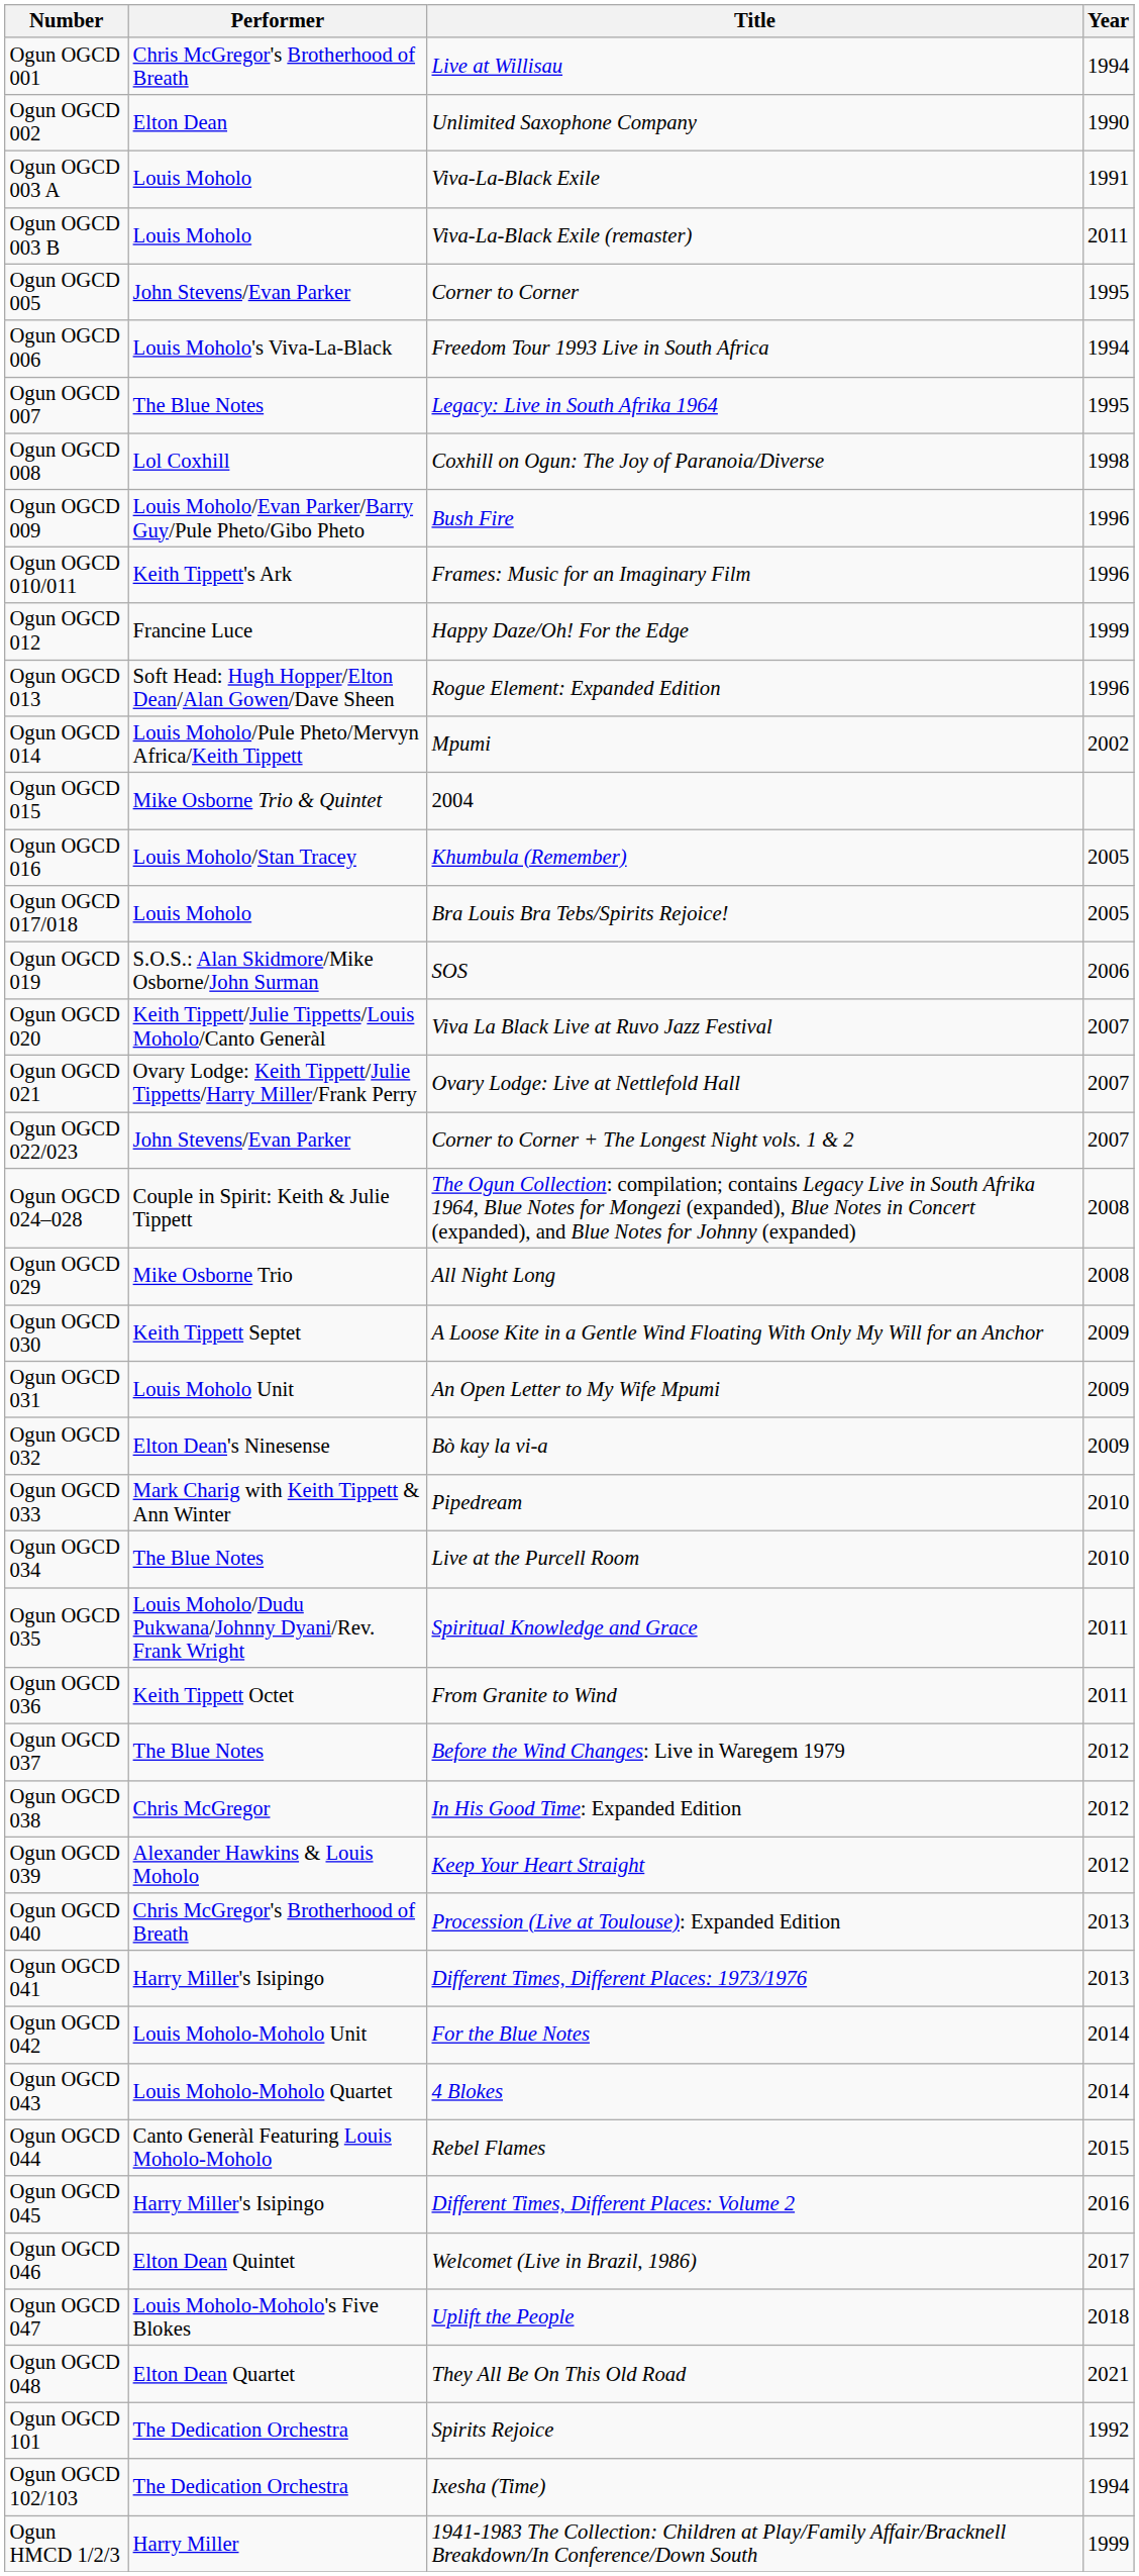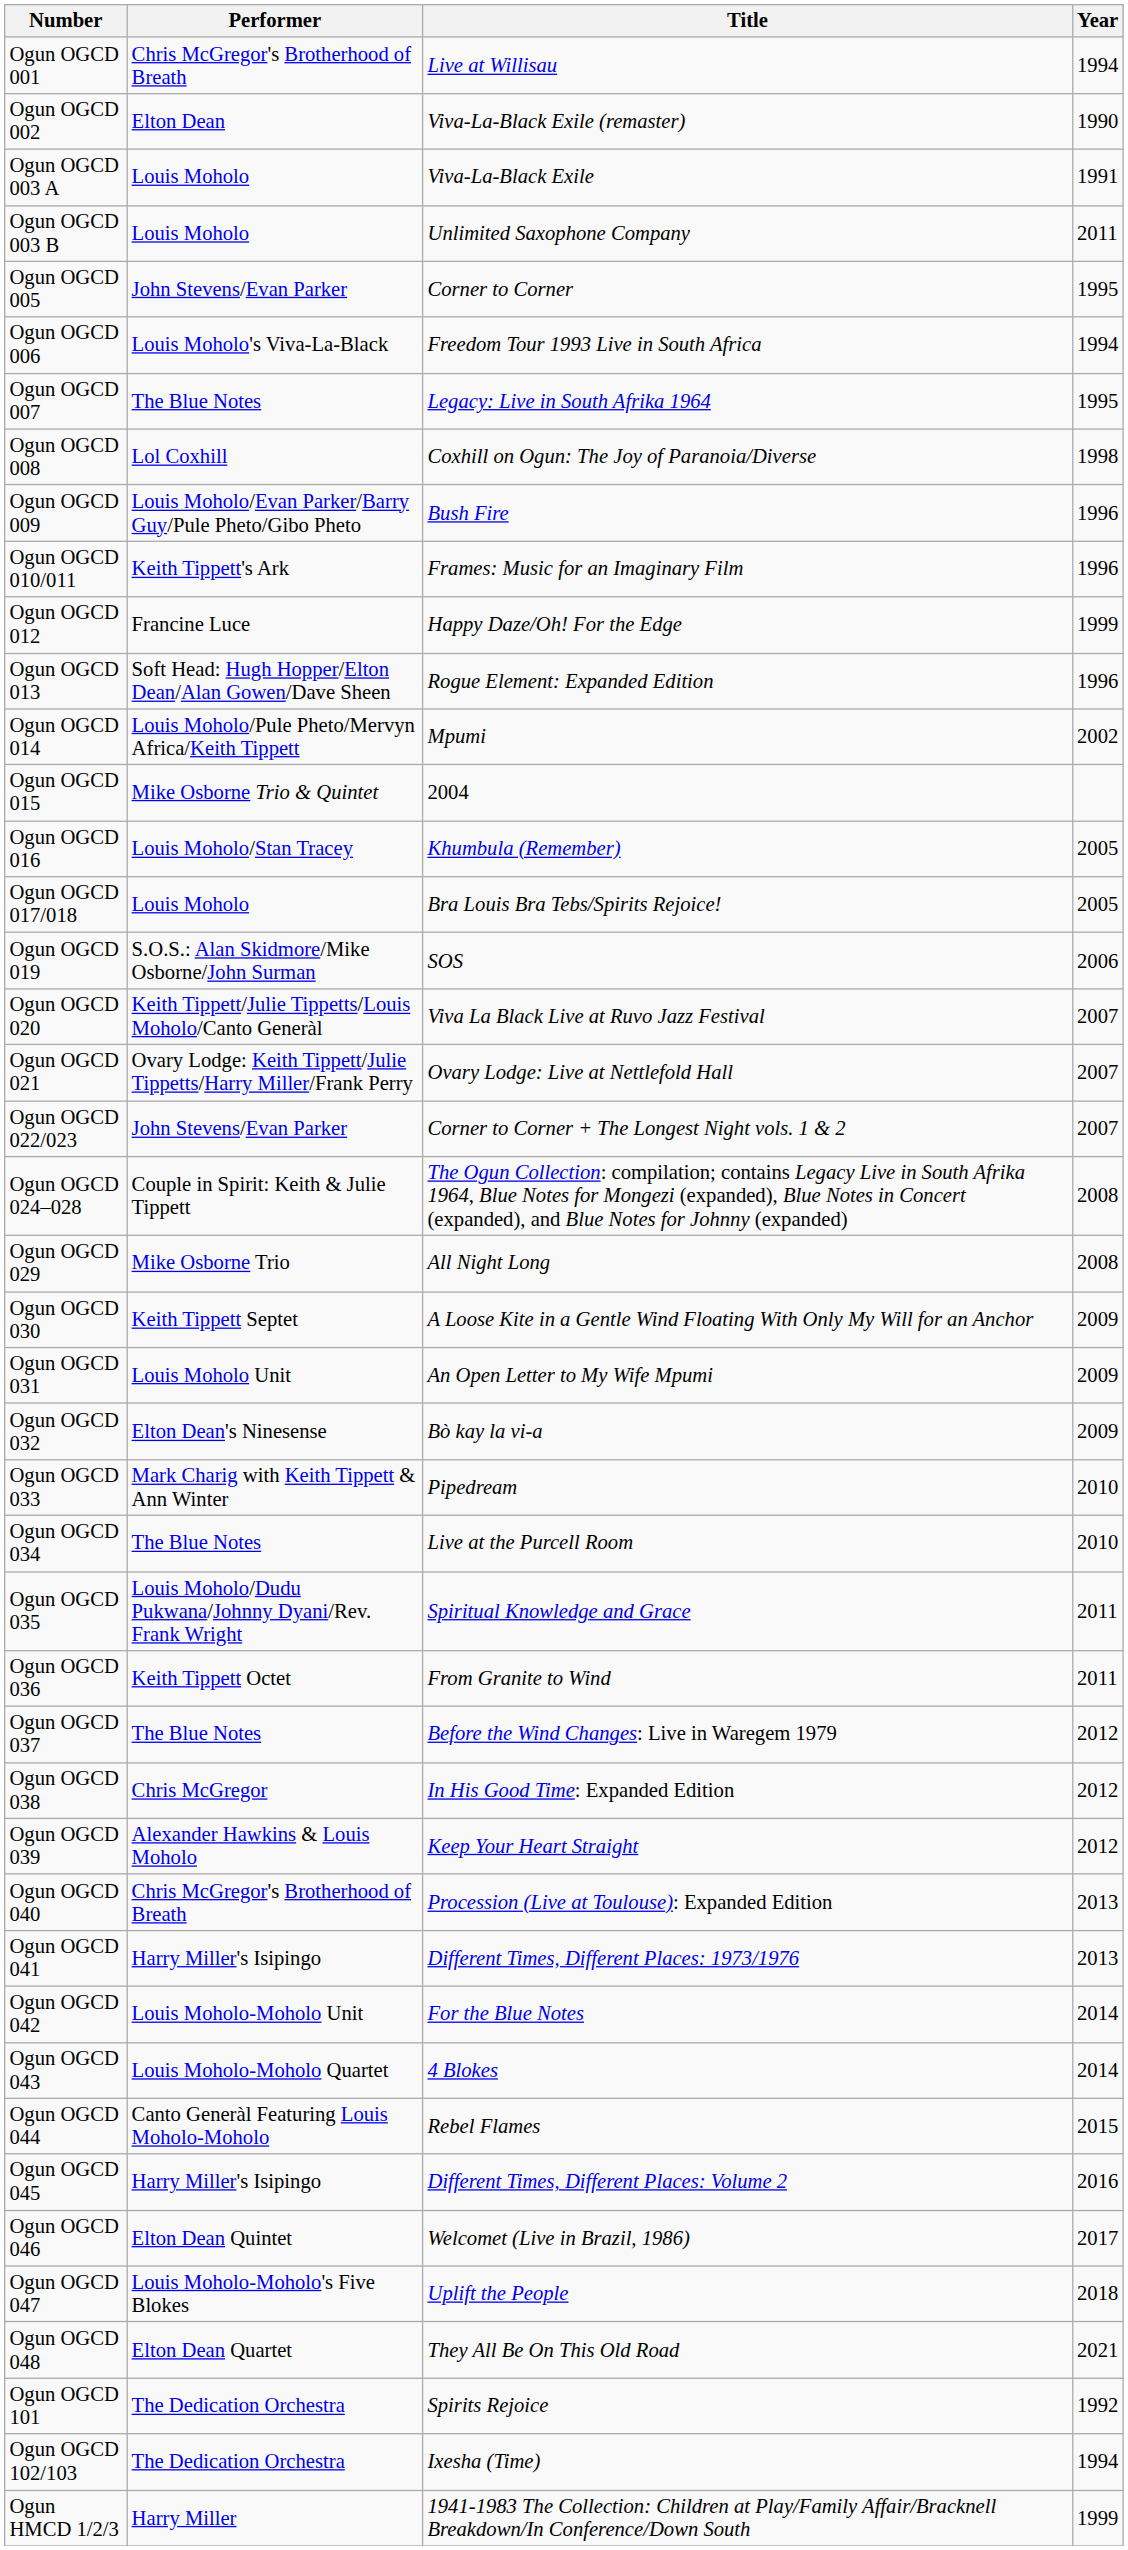 <table class="wikitable sortable">
 <tr>
 <th>Number</th>
 <th>Performer</th>
 <th>Title</th>
 <th>Year</th>
 </tr>
 <tr>
 <td>Ogun OGCD 001</td>
 <td><a href='#'>Chris McGregor</a>'s <a href='#'>Brotherhood of Breath</a></td>
 <td><em><a href='#'>Live at Willisau</a></em></td>
 <td>1994</td>
 </tr>
 <tr>
 <td>Ogun OGCD 002</td>
 <td><a href='#'>Elton Dean</a></td>
-<td><em>Unlimited Saxophone Company</em></td>
+<td><em>Viva-La-Black Exile (remaster)</em></td>
 <td>1990</td>
 </tr>
 <tr>
 <td>Ogun OGCD 003 A</td>
 <td><a href='#'>Louis Moholo</a></td>
 <td><em>Viva-La-Black Exile</em></td>
 <td>1991</td>
 </tr>
 <tr>
 <td>Ogun OGCD 003 B</td>
 <td><a href='#'>Louis Moholo</a></td>
-<td><em>Viva-La-Black Exile (remaster)</em></td>
+<td><em>Unlimited Saxophone Company</em></td>
 <td>2011</td>
 </tr>
 <tr>
 <td>Ogun OGCD 005</td>
 <td><a href='#'>John Stevens</a>/<a href='#'>Evan Parker</a></td>
 <td><em>Corner to Corner</em></td>
 <td>1995</td>
 </tr>
 <tr>
 <td>Ogun OGCD 006</td>
 <td><a href='#'>Louis Moholo</a>'s Viva-La-Black</td>
 <td><em>Freedom Tour 1993 Live in South Africa</em></td>
 <td>1994</td>
 </tr>
 <tr>
 <td>Ogun OGCD 007</td>
 <td><a href='#'>The Blue Notes</a></td>
 <td><em><a href='#'>Legacy: Live in South Afrika 1964</a></em></td>
 <td>1995</td>
 </tr>
 <tr>
 <td>Ogun OGCD 008</td>
 <td><a href='#'>Lol Coxhill</a></td>
 <td><em>Coxhill on Ogun: The Joy of Paranoia/Diverse</em></td>
 <td>1998</td>
 </tr>
 <tr>
 <td>Ogun OGCD 009</td>
 <td><a href='#'>Louis Moholo</a>/<a href='#'>Evan Parker</a>/<a href='#'>Barry Guy</a>/Pule Pheto/Gibo Pheto</td>
 <td><em><a href='#'>Bush Fire</a></em></td>
 <td>1996</td>
 </tr>
 <tr>
 <td>Ogun OGCD 010/011</td>
 <td><a href='#'>Keith Tippett</a>'s Ark</td>
 <td><em>Frames: Music for an Imaginary Film</em></td>
 <td>1996</td>
 </tr>
 <tr>
 <td>Ogun OGCD 012</td>
 <td>Francine Luce</td>
 <td><em>Happy Daze/Oh! For the Edge</em></td>
 <td>1999</td>
 </tr>
 <tr>
 <td>Ogun OGCD 013</td>
 <td>Soft Head: <a href='#'>Hugh Hopper</a>/<a href='#'>Elton Dean</a>/<a href='#'>Alan Gowen</a>/Dave Sheen</td>
 <td><em>Rogue Element: Expanded Edition</em></td>
 <td>1996</td>
 </tr>
 <tr>
 <td>Ogun OGCD 014</td>
 <td><a href='#'>Louis Moholo</a>/Pule Pheto/Mervyn Africa/<a href='#'>Keith Tippett</a></td>
 <td><em>Mpumi</em></td>
 <td>2002</td>
 </tr>
 <tr>
 <td>Ogun OGCD 015</td>
 <td><a href='#'>Mike Osborne</a> <em>Trio & Quintet</em></td>
 <td>2004</td>
 </tr>
 <tr>
 <td>Ogun OGCD 016</td>
 <td><a href='#'>Louis Moholo</a>/<a href='#'>Stan Tracey</a></td>
 <td><em><a href='#'>Khumbula (Remember)</a></em></td>
 <td>2005</td>
 </tr>
 <tr>
 <td>Ogun OGCD 017/018</td>
 <td><a href='#'>Louis Moholo</a></td>
 <td><em>Bra Louis Bra Tebs/Spirits Rejoice!</em></td>
 <td>2005</td>
 </tr>
 <tr>
 <td>Ogun OGCD 019</td>
 <td>S.O.S.: <a href='#'>Alan Skidmore</a>/Mike Osborne/<a href='#'>John Surman</a></td>
 <td><em>SOS</em></td>
 <td>2006</td>
 </tr>
 <tr>
 <td>Ogun OGCD 020</td>
 <td><a href='#'>Keith Tippett</a>/<a href='#'>Julie Tippetts</a>/<a href='#'>Louis Moholo</a>/Canto Generàl</td>
 <td><em>Viva La Black Live at Ruvo Jazz Festival</em></td>
 <td>2007</td>
 </tr>
 <tr>
 <td>Ogun OGCD 021</td>
 <td>Ovary Lodge: <a href='#'>Keith Tippett</a>/<a href='#'>Julie Tippetts</a>/<a href='#'>Harry Miller</a>/Frank Perry</td>
 <td><em>Ovary Lodge: Live at Nettlefold Hall</em></td>
 <td>2007</td>
 </tr>
 <tr>
 <td>Ogun OGCD 022/023</td>
 <td><a href='#'>John Stevens</a>/<a href='#'>Evan Parker</a></td>
 <td><em>Corner to Corner + The Longest Night vols. 1 & 2</em></td>
 <td>2007</td>
 </tr>
 <tr>
 <td>Ogun OGCD 024–028</td>
 <td>Couple in Spirit: Keith & Julie Tippett</td>
 <td><em><a href='#'>The Ogun Collection</a></em>: compilation; contains <em>Legacy  Live in South Afrika 1964</em>, <em>Blue Notes for Mongezi</em> (expanded), <em>Blue Notes in Concert</em> (expanded), and <em>Blue Notes for Johnny</em> (expanded)</td>
 <td>2008</td>
 </tr>
 <tr>
 <td>Ogun OGCD 029</td>
 <td><a href='#'>Mike Osborne</a> Trio</td>
 <td><em>All Night Long</em></td>
 <td>2008</td>
 </tr>
 <tr>
 <td>Ogun OGCD 030</td>
 <td><a href='#'>Keith Tippett</a> Septet</td>
 <td><em>A Loose Kite in a Gentle Wind Floating With Only My Will for an Anchor</em></td>
 <td>2009</td>
 </tr>
 <tr>
 <td>Ogun OGCD 031</td>
 <td><a href='#'>Louis Moholo</a> Unit</td>
 <td><em> An Open Letter to My Wife Mpumi</em></td>
 <td>2009</td>
 </tr>
 <tr>
 <td>Ogun OGCD 032</td>
 <td><a href='#'>Elton Dean</a>'s Ninesense</td>
 <td><em>Bò kay la vi-a</em></td>
 <td>2009</td>
 </tr>
 <tr>
 <td>Ogun OGCD 033</td>
 <td><a href='#'>Mark Charig</a> with <a href='#'>Keith Tippett</a> & Ann Winter</td>
 <td><em>Pipedream</em></td>
 <td>2010</td>
 </tr>
 <tr>
 <td>Ogun OGCD 034</td>
 <td><a href='#'>The Blue Notes</a></td>
 <td><em>Live at the Purcell Room</em></td>
 <td>2010</td>
 </tr>
 <tr>
 <td>Ogun OGCD 035</td>
 <td><a href='#'>Louis Moholo</a>/<a href='#'>Dudu Pukwana</a>/<a href='#'>Johnny Dyani</a>/Rev. <a href='#'>Frank Wright</a></td>
 <td><em><a href='#'>Spiritual Knowledge and Grace</a></em></td>
 <td>2011</td>
 </tr>
 <tr>
 <td>Ogun OGCD 036</td>
 <td><a href='#'>Keith Tippett</a> Octet</td>
 <td><em>From Granite to Wind</em></td>
 <td>2011</td>
 </tr>
 <tr>
 <td>Ogun OGCD 037</td>
 <td><a href='#'>The Blue Notes</a></td>
 <td><em><a href='#'>Before the Wind Changes</a></em>: Live in Waregem 1979</td>
 <td>2012</td>
 </tr>
 <tr>
 <td>Ogun OGCD 038</td>
 <td><a href='#'>Chris McGregor</a></td>
 <td><em><a href='#'>In His Good Time</a></em>: Expanded Edition</td>
 <td>2012</td>
 </tr>
 <tr>
 <td>Ogun OGCD 039</td>
 <td><a href='#'>Alexander Hawkins</a> & <a href='#'>Louis Moholo</a></td>
 <td><em><a href='#'>Keep Your Heart Straight</a></em></td>
 <td>2012</td>
 </tr>
 <tr>
 <td>Ogun OGCD 040</td>
 <td><a href='#'>Chris McGregor</a>'s <a href='#'>Brotherhood of Breath</a></td>
 <td><em><a href='#'>Procession (Live at Toulouse)</a></em>: Expanded Edition</td>
 <td>2013</td>
 </tr>
 <tr>
 <td>Ogun OGCD 041</td>
 <td><a href='#'>Harry Miller</a>'s Isipingo</td>
 <td><em><a href='#'>Different Times, Different Places: 1973/1976</a></em></td>
 <td>2013</td>
 </tr>
 <tr>
 <td>Ogun OGCD 042</td>
 <td><a href='#'>Louis Moholo-Moholo</a> Unit</td>
 <td><em><a href='#'>For the Blue Notes</a></em></td>
 <td>2014</td>
 </tr>
 <tr>
 <td>Ogun OGCD 043</td>
 <td><a href='#'>Louis Moholo-Moholo</a> Quartet</td>
 <td><em><a href='#'>4 Blokes</a></em></td>
 <td>2014</td>
 </tr>
 <tr>
 <td>Ogun OGCD 044</td>
 <td>Canto Generàl Featuring <a href='#'>Louis Moholo-Moholo</a></td>
 <td><em>Rebel Flames</em></td>
 <td>2015</td>
 </tr>
 <tr>
 <td>Ogun OGCD 045</td>
 <td><a href='#'>Harry Miller</a>'s Isipingo</td>
 <td><em><a href='#'>Different Times, Different Places: Volume 2</a></em></td>
 <td>2016</td>
 </tr>
 <tr>
 <td>Ogun OGCD 046</td>
 <td><a href='#'>Elton Dean</a> Quintet</td>
 <td><em>Welcomet (Live in Brazil, 1986)</em></td>
 <td>2017</td>
 </tr>
 <tr>
 <td>Ogun OGCD 047</td>
 <td><a href='#'>Louis Moholo-Moholo</a>'s Five Blokes</td>
 <td><em><a href='#'>Uplift the People</a></em></td>
 <td>2018</td>
 </tr>
 <tr>
 <td>Ogun OGCD 048</td>
 <td><a href='#'>Elton Dean</a> Quartet</td>
 <td><em>They All Be On This Old Road</em></td>
 <td>2021</td>
 </tr>
 <tr>
 <td>Ogun OGCD 101</td>
 <td><a href='#'>The Dedication Orchestra</a></td>
 <td><em>Spirits Rejoice</em></td>
 <td>1992</td>
 </tr>
 <tr>
 <td>Ogun OGCD 102/103</td>
 <td><a href='#'>The Dedication Orchestra</a></td>
 <td><em>Ixesha (Time)</em></td>
 <td>1994</td>
 </tr>
 <tr>
 <td>Ogun HMCD 1/2/3</td>
 <td><a href='#'>Harry Miller</a></td>
 <td><em>1941-1983 The Collection: Children at Play/Family Affair/Bracknell Breakdown/In Conference/Down South</em></td>
 <td>1999</td>
 </tr>
 </table>
